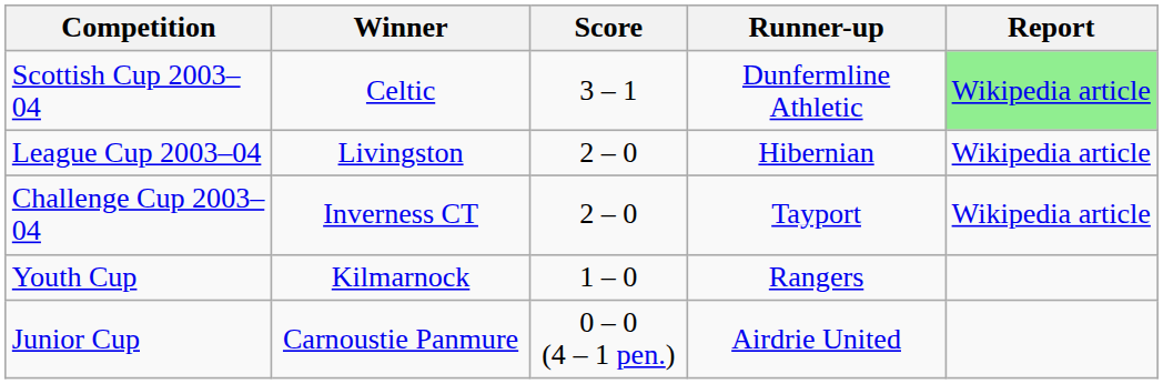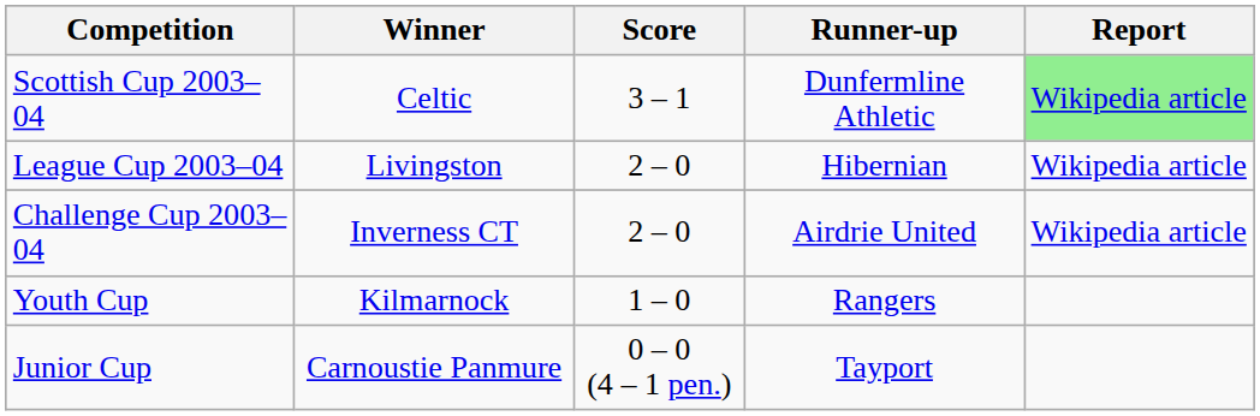 <table class="wikitable" style="text-align: center;">
 <tr>
 <th width=140>Competition</th>
 <th width=135>Winner</th>
 <th width=80>Score</th>
 <th width=135>Runner-up</th>
 <th>Report</th>
 </tr>
 <tr>
 <td align=left><a href='#'>Scottish Cup 2003–04</a></td>
 <td><a href='#'>Celtic</a></td>
 <td>3 – 1</td>
 <td><a href='#'>Dunfermline Athletic</a></td>
 <td style="background: lightgreen;"><a href='#'>Wikipedia article</a></td>
 </tr>
 <tr>
 <td align=left><a href='#'>League Cup 2003–04</a></td>
 <td><a href='#'>Livingston</a></td>
 <td>2 – 0</td>
 <td><a href='#'>Hibernian</a></td>
 <td><a href='#'>Wikipedia article</a></td>
 </tr>
 <tr>
 <td align=left><a href='#'>Challenge Cup 2003–04</a></td>
 <td><a href='#'>Inverness CT</a></td>
 <td>2 – 0</td>
-<td><a href='#'>Tayport</a></td>
+<td><a href='#'>Airdrie United</a></td>
 <td><a href='#'>Wikipedia article</a></td>
 </tr>
 <tr>
 <td align=left><a href='#'>Youth Cup</a></td>
 <td><a href='#'>Kilmarnock</a></td>
 <td>1 – 0</td>
 <td><a href='#'>Rangers</a></td>
 <td></td>
 </tr>
 <tr>
 <td align=left><a href='#'>Junior Cup</a></td>
 <td><a href='#'>Carnoustie Panmure</a></td>
 <td>0 – 0<br> (4 – 1 <a href='#'>pen.</a>)</td>
-<td><a href='#'>Airdrie United</a></td>
+<td><a href='#'>Tayport</a></td>
 <td></td>
 </tr>
 </table>
